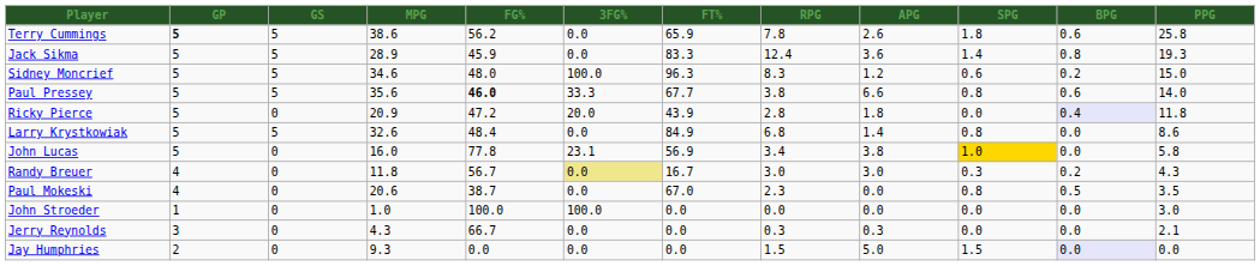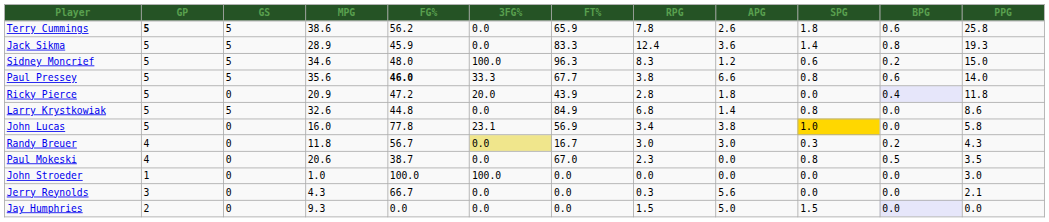 <table class="wikitable sortable" style="font-size: 90%">
 <tr>
 <th style="background:#255325; color:#59A04F" width="10%">Player</th>
 <th style="background:#255325; color:#59A04F" width="6%">GP</th>
 <th style="background:#255325; color:#59A04F" width="6%">GS</th>
 <th style="background:#255325; color:#59A04F" width="6%">MPG</th>
 <th style="background:#255325; color:#59A04F" width="6%">FG%</th>
 <th style="background:#255325; color:#59A04F" width="6%">3FG%</th>
 <th style="background:#255325; color:#59A04F" width="6%">FT%</th>
 <th style="background:#255325; color:#59A04F" width="6%">RPG</th>
 <th style="background:#255325; color:#59A04F" width="6%">APG</th>
 <th style="background:#255325; color:#59A04F" width="6%">SPG</th>
 <th style="background:#255325; color:#59A04F" width="6%">BPG</th>
 <th style="background:#255325; color:#59A04F" width="6%">PPG</th>
 </tr>
 <tr>
 <td><a href='#'>Terry Cummings</a></td>
 <td><strong>5</strong></td>
 <td>5</td>
 <td>38.6</td>
 <td>56.2</td>
 <td>0.0</td>
 <td>65.9</td>
 <td>7.8</td>
 <td>2.6</td>
 <td>1.8</td>
 <td>0.6</td>
 <td>25.8</td>
 </tr>
 <tr>
 <td><a href='#'>Jack Sikma</a></td>
 <td>5</td>
 <td>5</td>
 <td>28.9</td>
 <td>45.9</td>
 <td>0.0</td>
 <td>83.3</td>
 <td>12.4</td>
 <td>3.6</td>
 <td>1.4</td>
 <td>0.8</td>
 <td>19.3</td>
 </tr>
 <tr>
 <td><a href='#'>Sidney Moncrief</a></td>
 <td>5</td>
 <td>5</td>
 <td>34.6</td>
 <td>48.0</td>
 <td>100.0</td>
 <td>96.3</td>
 <td>8.3</td>
 <td>1.2</td>
 <td>0.6</td>
 <td>0.2</td>
 <td>15.0</td>
 </tr>
 <tr>
 <td><a href='#'>Paul Pressey</a></td>
 <td>5</td>
 <td>5</td>
 <td>35.6</td>
 <td><strong>46.0</strong></td>
 <td>33.3</td>
 <td>67.7</td>
 <td>3.8</td>
 <td>6.6</td>
 <td>0.8</td>
 <td>0.6</td>
 <td>14.0</td>
 </tr>
 <tr>
 <td><a href='#'>Ricky Pierce</a></td>
 <td>5</td>
 <td>0</td>
 <td>20.9</td>
 <td>47.2</td>
 <td>20.0</td>
 <td>43.9</td>
 <td>2.8</td>
 <td>1.8</td>
 <td>0.0</td>
 <td style="background: lavender;">0.4</td>
 <td>11.8</td>
 </tr>
 <tr>
 <td><a href='#'>Larry Krystkowiak</a></td>
 <td>5</td>
 <td>5</td>
 <td>32.6</td>
-<td>48.4</td>
+<td>44.8</td>
 <td>0.0</td>
 <td>84.9</td>
 <td>6.8</td>
 <td>1.4</td>
 <td>0.8</td>
 <td>0.0</td>
 <td>8.6</td>
 </tr>
 <tr>
 <td><a href='#'>John Lucas</a></td>
 <td>5</td>
 <td>0</td>
 <td>16.0</td>
 <td>77.8</td>
 <td>23.1</td>
 <td>56.9</td>
 <td>3.4</td>
 <td>3.8</td>
 <td style="background: gold;">1.0</td>
 <td>0.0</td>
 <td>5.8</td>
 </tr>
 <tr>
 <td><a href='#'>Randy Breuer</a></td>
 <td>4</td>
 <td>0</td>
 <td>11.8</td>
 <td>56.7</td>
 <td style="background: khaki;">0.0</td>
 <td>16.7</td>
 <td>3.0</td>
 <td>3.0</td>
 <td>0.3</td>
 <td>0.2</td>
 <td>4.3</td>
 </tr>
 <tr>
 <td><a href='#'>Paul Mokeski</a></td>
 <td>4</td>
 <td>0</td>
 <td>20.6</td>
 <td>38.7</td>
 <td>0.0</td>
 <td>67.0</td>
 <td>2.3</td>
 <td>0.0</td>
 <td>0.8</td>
 <td>0.5</td>
 <td>3.5</td>
 </tr>
 <tr>
 <td><a href='#'>John Stroeder</a></td>
 <td>1</td>
 <td>0</td>
 <td>1.0</td>
 <td>100.0</td>
 <td>100.0</td>
 <td>0.0</td>
 <td>0.0</td>
 <td>0.0</td>
 <td>0.0</td>
 <td>0.0</td>
 <td>3.0</td>
 </tr>
 <tr>
 <td><a href='#'>Jerry Reynolds</a></td>
 <td>3</td>
 <td>0</td>
 <td>4.3</td>
 <td>66.7</td>
 <td>0.0</td>
 <td>0.0</td>
 <td>0.3</td>
-<td>0.3</td>
+<td>5.6</td>
 <td>0.0</td>
 <td>0.0</td>
 <td>2.1</td>
 </tr>
 <tr>
 <td><a href='#'>Jay Humphries</a></td>
 <td>2</td>
 <td>0</td>
 <td>9.3</td>
 <td>0.0</td>
 <td>0.0</td>
 <td>0.0</td>
 <td>1.5</td>
 <td>5.0</td>
 <td>1.5</td>
 <td style="background: lavender;">0.0</td>
 <td>0.0</td>
 </tr>
 </table>
